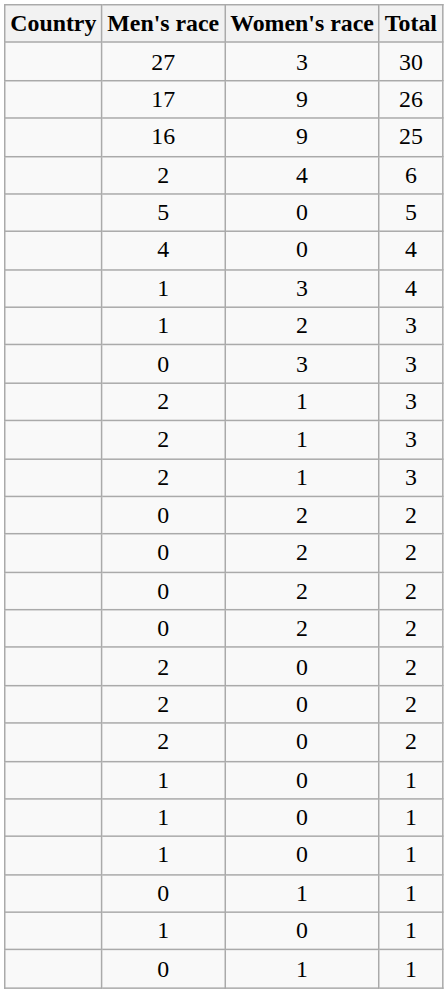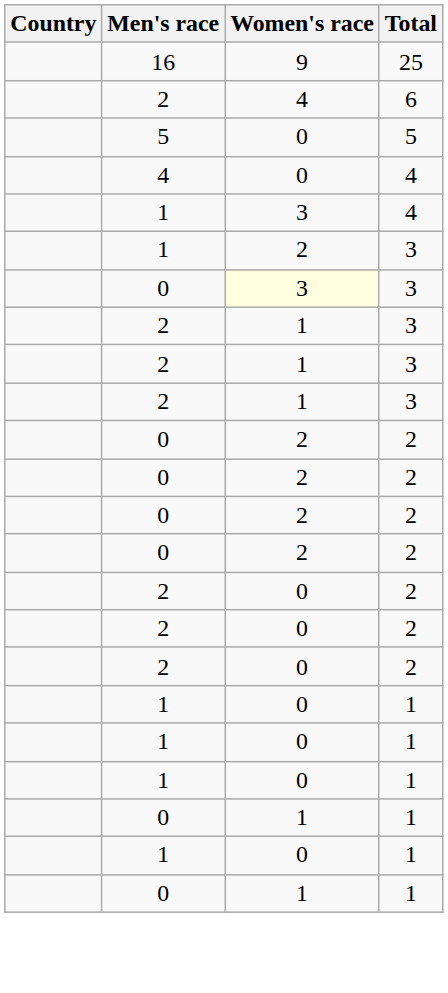 <table class="wikitable sortable" style="text-align:center">
 <tr>
 <th>Country</th>
 <th>Men's race</th>
 <th>Women's race</th>
 <th>Total</th>
-</tr>
-<tr>
-<td align=left></td>
-<td>27</td>
-<td>3</td>
-<td>30</td>
-</tr>
-<tr>
-<td align=left></td>
-<td>17</td>
-<td>9</td>
-<td>26</td>
 </tr>
 <tr>
 <td align=left></td>
 <td>16</td>
 <td>9</td>
 <td>25</td>
 </tr>
 <tr>
 <td align=left></td>
 <td>2</td>
 <td>4</td>
 <td>6</td>
 </tr>
 <tr>
 <td align=left></td>
 <td>5</td>
 <td>0</td>
 <td>5</td>
 </tr>
 <tr>
 <td align=left></td>
 <td>4</td>
 <td>0</td>
 <td>4</td>
 </tr>
 <tr>
 <td align=left></td>
 <td>1</td>
 <td>3</td>
 <td>4</td>
 </tr>
 <tr>
 <td align=left></td>
 <td>1</td>
 <td>2</td>
 <td>3</td>
 </tr>
 <tr>
 <td align=left></td>
 <td>0</td>
-<td>3</td>
+<td style="background: lightyellow;">3</td>
 <td>3</td>
 </tr>
 <tr>
 <td align=left></td>
 <td>2</td>
 <td>1</td>
 <td>3</td>
 </tr>
 <tr>
 <td align=left></td>
 <td>2</td>
 <td>1</td>
 <td>3</td>
 </tr>
 <tr>
 <td align=left></td>
 <td>2</td>
 <td>1</td>
 <td>3</td>
 </tr>
 <tr>
 <td align=left></td>
 <td>0</td>
 <td>2</td>
 <td>2</td>
 </tr>
 <tr>
 <td align=left></td>
 <td>0</td>
 <td>2</td>
 <td>2</td>
 </tr>
 <tr>
 <td align=left></td>
 <td>0</td>
 <td>2</td>
 <td>2</td>
 </tr>
 <tr>
 <td align=left></td>
 <td>0</td>
 <td>2</td>
 <td>2</td>
 </tr>
 <tr>
 <td align=left></td>
 <td>2</td>
 <td>0</td>
 <td>2</td>
 </tr>
 <tr>
 <td align=left></td>
 <td>2</td>
 <td>0</td>
 <td>2</td>
 </tr>
 <tr>
 <td align=left></td>
 <td>2</td>
 <td>0</td>
 <td>2</td>
 </tr>
 <tr>
 <td align=left></td>
 <td>1</td>
 <td>0</td>
 <td>1</td>
 </tr>
 <tr>
 <td align=left></td>
 <td>1</td>
 <td>0</td>
 <td>1</td>
 </tr>
 <tr>
 <td align=left></td>
 <td>1</td>
 <td>0</td>
 <td>1</td>
 </tr>
 <tr>
 <td align=left></td>
 <td>0</td>
 <td>1</td>
 <td>1</td>
 </tr>
 <tr>
 <td align=left></td>
 <td>1</td>
 <td>0</td>
 <td>1</td>
 </tr>
 <tr>
 <td align=left></td>
 <td>0</td>
 <td>1</td>
 <td>1</td>
 </tr>
 </table>
